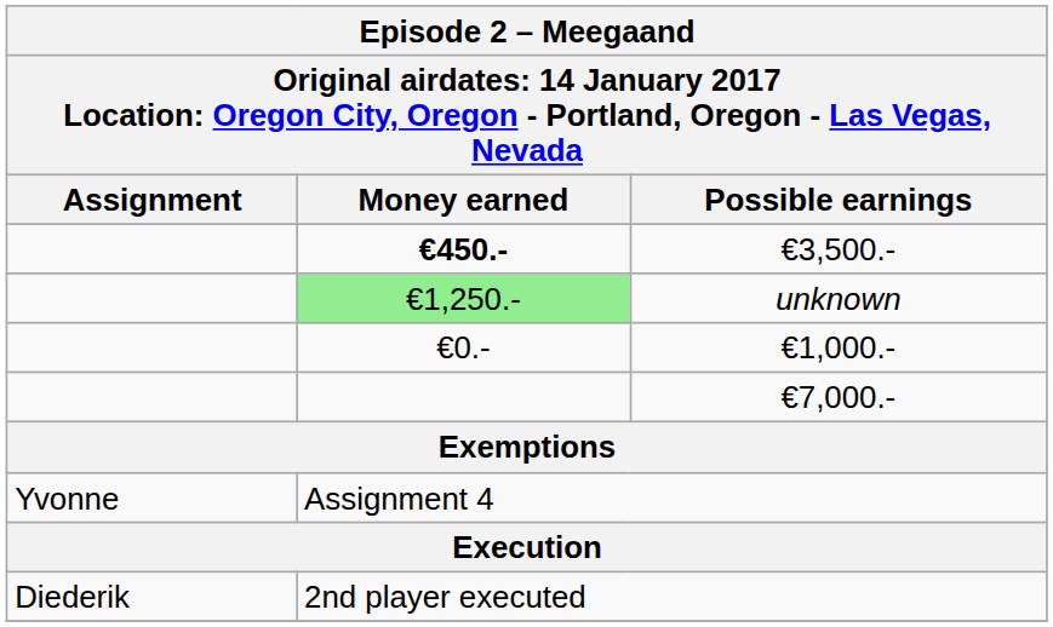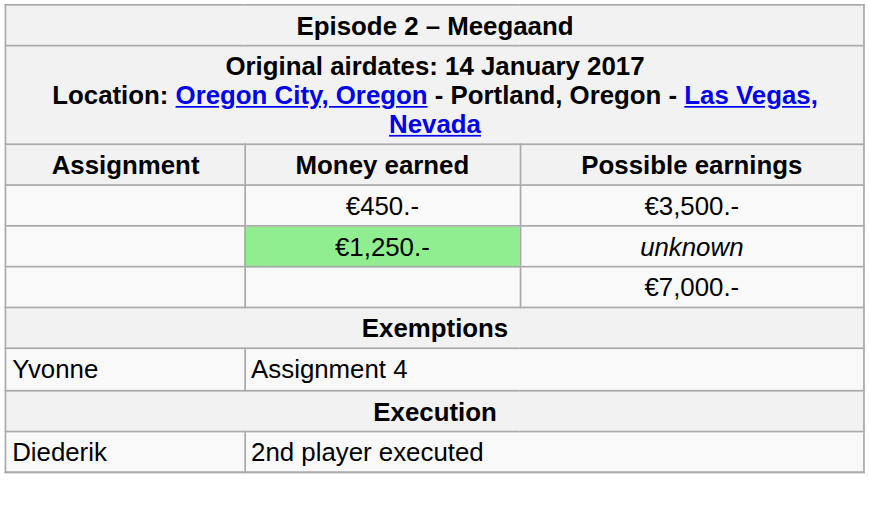 <table class="wikitable" style="font-size: 95%; margin: 10px" align="right" width="40%">
 <tr>
 <th colspan=3>Episode 2 – Meegaand</th>
 </tr>
 <tr>
 <th colspan=3>Original airdates: 14 January 2017<br>Location: <a href='#'>Oregon City, Oregon</a> - Portland, Oregon - <a href='#'>Las Vegas, Nevada</a></th>
 </tr>
 <tr>
 <th>Assignment</th>
 <th>Money earned</th>
 <th>Possible earnings</th>
 </tr>
 <tr>
 <td></td>
-<td align="center"><strong>€450.-</strong></td>
+<td align="center">€450.-</td>
 <td align="center">€3,500.-</td>
 </tr>
 <tr>
 <td></td>
 <td align="center" style="background: lightgreen;">€1,250.-</td>
 <td align="center"><em>unknown</em></td>
-</tr>
-<tr>
-<td></td>
-<td align="center">€0.-</td>
-<td align="center">€1,000.-</td>
 </tr>
 <tr>
 <td><strong></strong></td>
 <td align="center"><strong></strong></td>
 <td align="center">€7,000.-</td>
 </tr>
 <tr>
 <th colspan=3>Exemptions</th>
 </tr>
 <tr>
 <td>Yvonne</td>
 <td colspan=2>Assignment 4</td>
 </tr>
 <tr>
 <th colspan=3>Execution</th>
 </tr>
 <tr>
 <td>Diederik</td>
 <td colspan=2>2nd player executed</td>
 </tr>
 <tr>
 </tr>
 </table>
